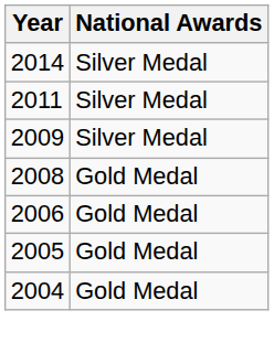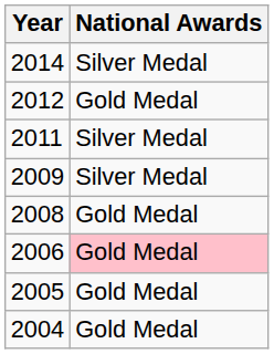 <table class="wikitable">
 <tr>
 <th>Year</th>
 <th>National Awards</th>
 </tr>
 <tr>
 <td>2014</td>
 <td>Silver Medal</td>
+</tr>
+<tr>
+<td>2012</td>
+<td>Gold Medal</td>
 </tr>
 <tr>
 <td>2011</td>
 <td>Silver Medal</td>
 </tr>
 <tr>
 <td>2009</td>
 <td>Silver Medal</td>
 </tr>
 <tr>
 <td>2008</td>
 <td>Gold Medal</td>
 </tr>
 <tr>
 <td>2006</td>
-<td>Gold Medal</td>
+<td style="background: pink;">Gold Medal</td>
 </tr>
 <tr>
 <td>2005</td>
 <td>Gold Medal</td>
 </tr>
 <tr>
 <td>2004</td>
 <td>Gold Medal</td>
 </tr>
 </table>
